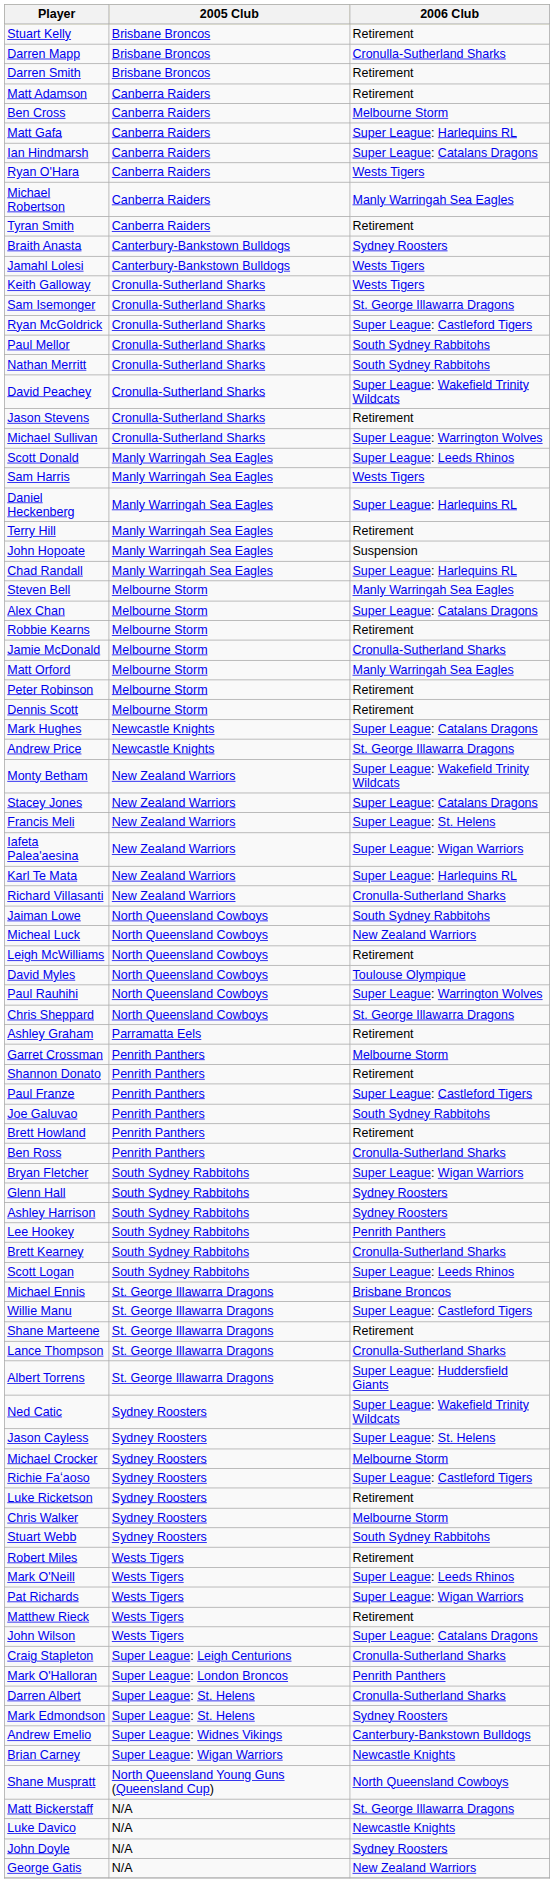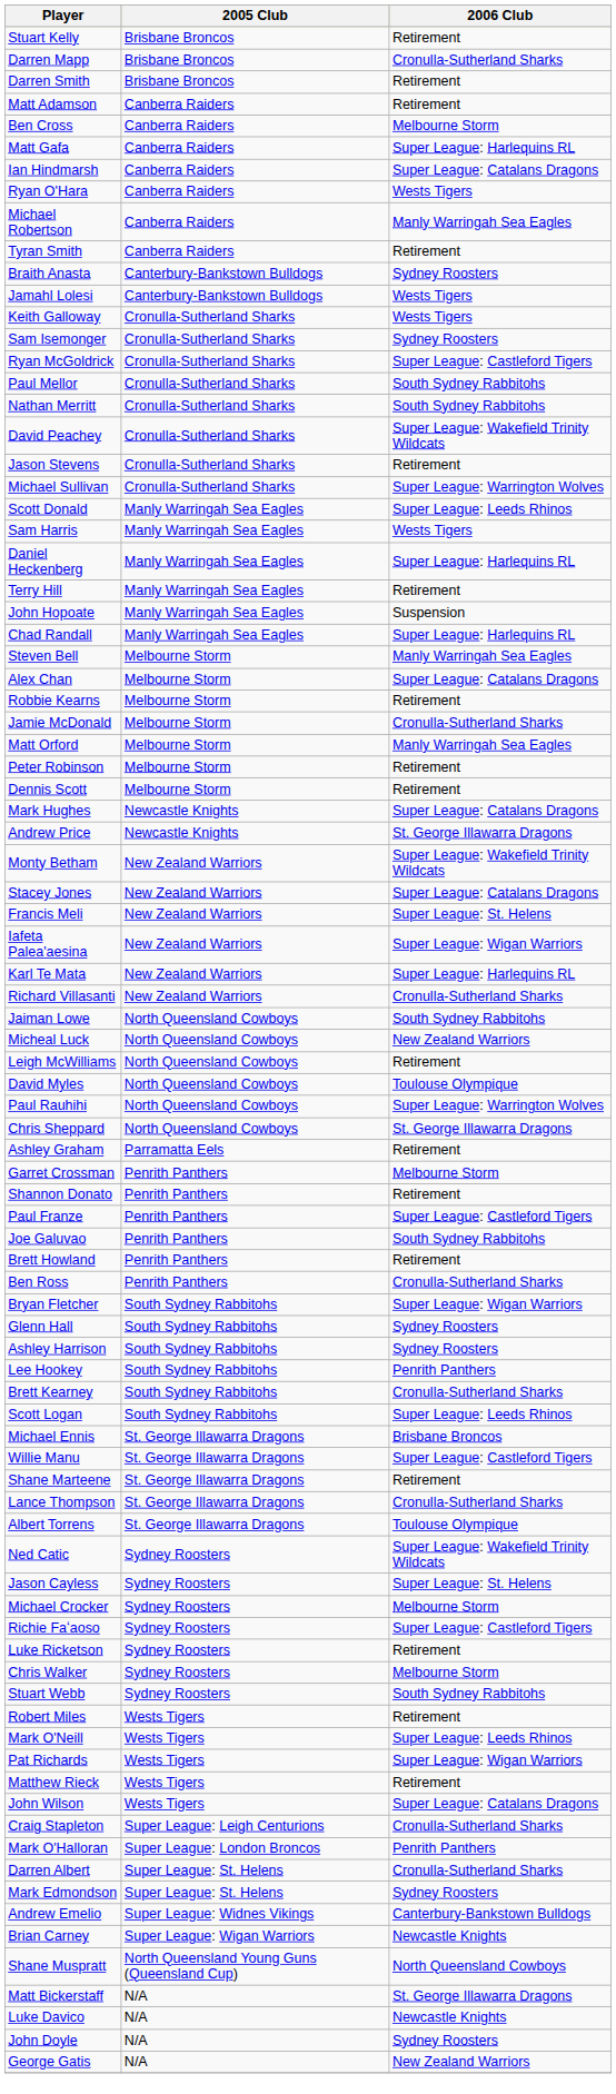 <table class="wikitable sortable" style="width:700px;">
 <tr bgcolor=#bdb76b>
 <th>Player</th>
 <th>2005 Club</th>
 <th>2006 Club</th>
 </tr>
 <tr>
 <td data-sort-value="Kelly, Stuart"><a href='#'>Stuart Kelly</a></td>
 <td> <a href='#'>Brisbane Broncos</a></td>
 <td>Retirement</td>
 </tr>
 <tr>
 <td data-sort-value="Mapp, Darren"><a href='#'>Darren Mapp</a></td>
 <td> <a href='#'>Brisbane Broncos</a></td>
 <td> <a href='#'>Cronulla-Sutherland Sharks</a></td>
 </tr>
 <tr>
 <td data-sort-value="Smith, Darren"><a href='#'>Darren Smith</a></td>
 <td> <a href='#'>Brisbane Broncos</a></td>
 <td>Retirement</td>
 </tr>
 <tr>
 <td data-sort-value="Adamson, Matt"><a href='#'>Matt Adamson</a></td>
 <td> <a href='#'>Canberra Raiders</a></td>
 <td>Retirement</td>
 </tr>
 <tr>
 <td data-sort-value="Cross, Ben"><a href='#'>Ben Cross</a></td>
 <td> <a href='#'>Canberra Raiders</a></td>
 <td> <a href='#'>Melbourne Storm</a></td>
 </tr>
 <tr>
 <td data-sort-value="Gafa, Matt"><a href='#'>Matt Gafa</a></td>
 <td> <a href='#'>Canberra Raiders</a></td>
 <td> <a href='#'>Super League</a>: <a href='#'>Harlequins RL</a></td>
 </tr>
 <tr>
 <td data-sort-value="Hindmarsh, Ian"><a href='#'>Ian Hindmarsh</a></td>
 <td> <a href='#'>Canberra Raiders</a></td>
 <td> <a href='#'>Super League</a>: <a href='#'>Catalans Dragons</a></td>
 </tr>
 <tr>
 <td data-sort-value="O'Hara, Ryan"><a href='#'>Ryan O'Hara</a></td>
 <td> <a href='#'>Canberra Raiders</a></td>
 <td> <a href='#'>Wests Tigers</a></td>
 </tr>
 <tr>
 <td data-sort-value="Robertson, Michael"><a href='#'>Michael Robertson</a></td>
 <td> <a href='#'>Canberra Raiders</a></td>
 <td> <a href='#'>Manly Warringah Sea Eagles</a></td>
 </tr>
 <tr>
 <td data-sort-value="Smith, Tyran"><a href='#'>Tyran Smith</a></td>
 <td> <a href='#'>Canberra Raiders</a></td>
 <td>Retirement</td>
 </tr>
 <tr>
 <td data-sort-value="Anasta, Braith"><a href='#'>Braith Anasta</a></td>
 <td> <a href='#'>Canterbury-Bankstown Bulldogs</a></td>
 <td> <a href='#'>Sydney Roosters</a></td>
 </tr>
 <tr>
 <td data-sort-value="Lolesi, Jamahl"><a href='#'>Jamahl Lolesi</a></td>
 <td> <a href='#'>Canterbury-Bankstown Bulldogs</a></td>
 <td> <a href='#'>Wests Tigers</a></td>
 </tr>
 <tr>
 <td data-sort-value="Galloway, Keith"><a href='#'>Keith Galloway</a></td>
 <td> <a href='#'>Cronulla-Sutherland Sharks</a></td>
 <td> <a href='#'>Wests Tigers</a></td>
 </tr>
 <tr>
 <td data-sort-value="Isemonger, Sam"><a href='#'>Sam Isemonger</a></td>
 <td> <a href='#'>Cronulla-Sutherland Sharks</a></td>
-<td> <a href='#'>St. George Illawarra Dragons</a></td>
+<td> <a href='#'>Sydney Roosters</a></td>
 </tr>
 <tr>
 <td data-sort-value="McGoldrick, Ryan"><a href='#'>Ryan McGoldrick</a></td>
 <td> <a href='#'>Cronulla-Sutherland Sharks</a></td>
 <td> <a href='#'>Super League</a>: <a href='#'>Castleford Tigers</a></td>
 </tr>
 <tr>
 <td data-sort-value="Mellor, Paul"><a href='#'>Paul Mellor</a></td>
 <td> <a href='#'>Cronulla-Sutherland Sharks</a></td>
 <td> <a href='#'>South Sydney Rabbitohs</a></td>
 </tr>
 <tr>
 <td data-sort-value="Merritt, Nathan"><a href='#'>Nathan Merritt</a></td>
 <td> <a href='#'>Cronulla-Sutherland Sharks</a></td>
 <td> <a href='#'>South Sydney Rabbitohs</a></td>
 </tr>
 <tr>
 <td data-sort-value="Peachey, David"><a href='#'>David Peachey</a></td>
 <td> <a href='#'>Cronulla-Sutherland Sharks</a></td>
 <td> <a href='#'>Super League</a>: <a href='#'>Wakefield Trinity Wildcats</a></td>
 </tr>
 <tr>
 <td data-sort-value="Stevens, Jason"><a href='#'>Jason Stevens</a></td>
 <td> <a href='#'>Cronulla-Sutherland Sharks</a></td>
 <td>Retirement</td>
 </tr>
 <tr>
 <td data-sort-value="Sullivan, Michael"><a href='#'>Michael Sullivan</a></td>
 <td> <a href='#'>Cronulla-Sutherland Sharks</a></td>
 <td> <a href='#'>Super League</a>: <a href='#'>Warrington Wolves</a></td>
 </tr>
 <tr>
 <td data-sort-value="Donald, Scott"><a href='#'>Scott Donald</a></td>
 <td> <a href='#'>Manly Warringah Sea Eagles</a></td>
 <td> <a href='#'>Super League</a>: <a href='#'>Leeds Rhinos</a></td>
 </tr>
 <tr>
 <td data-sort-value="Harris, Sam"><a href='#'>Sam Harris</a></td>
 <td> <a href='#'>Manly Warringah Sea Eagles</a></td>
 <td> <a href='#'>Wests Tigers</a></td>
 </tr>
 <tr>
 <td data-sort-value="Heckenberg, Daniel"><a href='#'>Daniel Heckenberg</a></td>
 <td> <a href='#'>Manly Warringah Sea Eagles</a></td>
 <td> <a href='#'>Super League</a>: <a href='#'>Harlequins RL</a></td>
 </tr>
 <tr>
 <td data-sort-value="Hill, Terry"><a href='#'>Terry Hill</a></td>
 <td> <a href='#'>Manly Warringah Sea Eagles</a></td>
 <td>Retirement</td>
 </tr>
 <tr>
 <td data-sort-value="Hopoate, John"><a href='#'>John Hopoate</a></td>
 <td> <a href='#'>Manly Warringah Sea Eagles</a></td>
 <td>Suspension</td>
 </tr>
 <tr>
 <td data-sort-value="Randall, Chad"><a href='#'>Chad Randall</a></td>
 <td> <a href='#'>Manly Warringah Sea Eagles</a></td>
 <td> <a href='#'>Super League</a>: <a href='#'>Harlequins RL</a></td>
 </tr>
 <tr>
 <td data-sort-value="Bell, Steven"><a href='#'>Steven Bell</a></td>
 <td> <a href='#'>Melbourne Storm</a></td>
 <td> <a href='#'>Manly Warringah Sea Eagles</a></td>
 </tr>
 <tr>
 <td data-sort-value="Chan, Alex"><a href='#'>Alex Chan</a></td>
 <td> <a href='#'>Melbourne Storm</a></td>
 <td> <a href='#'>Super League</a>: <a href='#'>Catalans Dragons</a></td>
 </tr>
 <tr>
 <td data-sort-value="Kearns, Robbie"><a href='#'>Robbie Kearns</a></td>
 <td> <a href='#'>Melbourne Storm</a></td>
 <td>Retirement</td>
 </tr>
 <tr>
 <td data-sort-value="McDonald, Jamie"><a href='#'>Jamie McDonald</a></td>
 <td> <a href='#'>Melbourne Storm</a></td>
 <td> <a href='#'>Cronulla-Sutherland Sharks</a></td>
 </tr>
 <tr>
 <td data-sort-value="Orford, Matt"><a href='#'>Matt Orford</a></td>
 <td> <a href='#'>Melbourne Storm</a></td>
 <td> <a href='#'>Manly Warringah Sea Eagles</a></td>
 </tr>
 <tr>
 <td data-sort-value="Robinson, Peter"><a href='#'>Peter Robinson</a></td>
 <td> <a href='#'>Melbourne Storm</a></td>
 <td>Retirement</td>
 </tr>
 <tr>
 <td data-sort-value="Scott, Dennis"><a href='#'>Dennis Scott</a></td>
 <td> <a href='#'>Melbourne Storm</a></td>
 <td>Retirement</td>
 </tr>
 <tr>
 <td data-sort-value="Hughes, Mark"><a href='#'>Mark Hughes</a></td>
 <td> <a href='#'>Newcastle Knights</a></td>
 <td> <a href='#'>Super League</a>: <a href='#'>Catalans Dragons</a></td>
 </tr>
 <tr>
 <td data-sort-value="Price, Andrew"><a href='#'>Andrew Price</a></td>
 <td> <a href='#'>Newcastle Knights</a></td>
 <td> <a href='#'>St. George Illawarra Dragons</a></td>
 </tr>
 <tr>
 <td data-sort-value="Betham, Monty"><a href='#'>Monty Betham</a></td>
 <td> <a href='#'>New Zealand Warriors</a></td>
 <td> <a href='#'>Super League</a>: <a href='#'>Wakefield Trinity Wildcats</a></td>
 </tr>
 <tr>
 <td data-sort-value="Jones, Stacey"><a href='#'>Stacey Jones</a></td>
 <td> <a href='#'>New Zealand Warriors</a></td>
 <td> <a href='#'>Super League</a>: <a href='#'>Catalans Dragons</a></td>
 </tr>
 <tr>
 <td data-sort-value="Meli, Francis"><a href='#'>Francis Meli</a></td>
 <td> <a href='#'>New Zealand Warriors</a></td>
 <td> <a href='#'>Super League</a>: <a href='#'>St. Helens</a></td>
 </tr>
 <tr>
 <td data-sort-value="Palea'aesina, Iafeta"><a href='#'>Iafeta Palea'aesina</a></td>
 <td> <a href='#'>New Zealand Warriors</a></td>
 <td> <a href='#'>Super League</a>: <a href='#'>Wigan Warriors</a></td>
 </tr>
 <tr>
 <td data-sort-value="Te Mata, Karl"><a href='#'>Karl Te Mata</a></td>
 <td> <a href='#'>New Zealand Warriors</a></td>
 <td> <a href='#'>Super League</a>: <a href='#'>Harlequins RL</a></td>
 </tr>
 <tr>
 <td data-sort-value="Villasanti, Richard"><a href='#'>Richard Villasanti</a></td>
 <td> <a href='#'>New Zealand Warriors</a></td>
 <td> <a href='#'>Cronulla-Sutherland Sharks</a></td>
 </tr>
 <tr>
 <td data-sort-value="Lowe, Jaiman"><a href='#'>Jaiman Lowe</a></td>
 <td> <a href='#'>North Queensland Cowboys</a></td>
 <td> <a href='#'>South Sydney Rabbitohs</a></td>
 </tr>
 <tr>
 <td data-sort-value="Luck, Micheal"><a href='#'>Micheal Luck</a></td>
 <td> <a href='#'>North Queensland Cowboys</a></td>
 <td> <a href='#'>New Zealand Warriors</a></td>
 </tr>
 <tr>
 <td data-sort-value="McWilliams, Leigh"><a href='#'>Leigh McWilliams</a></td>
 <td> <a href='#'>North Queensland Cowboys</a></td>
 <td>Retirement</td>
 </tr>
 <tr>
 <td data-sort-value="Myles, David"><a href='#'>David Myles</a></td>
 <td> <a href='#'>North Queensland Cowboys</a></td>
 <td><a href='#'>Toulouse Olympique</a></td>
 </tr>
 <tr>
 <td data-sort-value="Rauhihi, Paul"><a href='#'>Paul Rauhihi</a></td>
 <td> <a href='#'>North Queensland Cowboys</a></td>
 <td> <a href='#'>Super League</a>: <a href='#'>Warrington Wolves</a></td>
 </tr>
 <tr>
 <td data-sort-value="Sheppard, Chris"><a href='#'>Chris Sheppard</a></td>
 <td> <a href='#'>North Queensland Cowboys</a></td>
 <td> <a href='#'>St. George Illawarra Dragons</a></td>
 </tr>
 <tr>
 <td data-sort-value="Graham, Ashley"><a href='#'>Ashley Graham</a></td>
 <td> <a href='#'>Parramatta Eels</a></td>
 <td>Retirement</td>
 </tr>
 <tr>
 <td data-sort-value="Crossman, Garret"><a href='#'>Garret Crossman</a></td>
 <td> <a href='#'>Penrith Panthers</a></td>
 <td> <a href='#'>Melbourne Storm</a></td>
 </tr>
 <tr>
 <td data-sort-value="Donato, Shannon"><a href='#'>Shannon Donato</a></td>
 <td> <a href='#'>Penrith Panthers</a></td>
 <td>Retirement</td>
 </tr>
 <tr>
 <td data-sort-value="Franze, Paul"><a href='#'>Paul Franze</a></td>
 <td> <a href='#'>Penrith Panthers</a></td>
 <td> <a href='#'>Super League</a>: <a href='#'>Castleford Tigers</a></td>
 </tr>
 <tr>
 <td data-sort-value="Galuvao, Joe"><a href='#'>Joe Galuvao</a></td>
 <td> <a href='#'>Penrith Panthers</a></td>
 <td> <a href='#'>South Sydney Rabbitohs</a></td>
 </tr>
 <tr>
 <td data-sort-value="Howland, Brett"><a href='#'>Brett Howland</a></td>
 <td> <a href='#'>Penrith Panthers</a></td>
 <td>Retirement</td>
 </tr>
 <tr>
 <td data-sort-value="Ross, Ben"><a href='#'>Ben Ross</a></td>
 <td> <a href='#'>Penrith Panthers</a></td>
 <td> <a href='#'>Cronulla-Sutherland Sharks</a></td>
 </tr>
 <tr>
 <td data-sort-value="Fletcher, Bryan"><a href='#'>Bryan Fletcher</a></td>
 <td> <a href='#'>South Sydney Rabbitohs</a></td>
 <td> <a href='#'>Super League</a>: <a href='#'>Wigan Warriors</a></td>
 </tr>
 <tr>
 <td data-sort-value="Hall, Glenn"><a href='#'>Glenn Hall</a></td>
 <td> <a href='#'>South Sydney Rabbitohs</a></td>
 <td> <a href='#'>Sydney Roosters</a></td>
 </tr>
 <tr>
 <td data-sort-value="Harrison, Ashley"><a href='#'>Ashley Harrison</a></td>
 <td> <a href='#'>South Sydney Rabbitohs</a></td>
 <td> <a href='#'>Sydney Roosters</a></td>
 </tr>
 <tr>
 <td data-sort-value="Hookey, Lee"><a href='#'>Lee Hookey</a></td>
 <td> <a href='#'>South Sydney Rabbitohs</a></td>
 <td> <a href='#'>Penrith Panthers</a></td>
 </tr>
 <tr>
 <td data-sort-value="Kearney, Brett"><a href='#'>Brett Kearney</a></td>
 <td> <a href='#'>South Sydney Rabbitohs</a></td>
 <td> <a href='#'>Cronulla-Sutherland Sharks</a></td>
 </tr>
 <tr>
 <td data-sort-value="Logan, Scott"><a href='#'>Scott Logan</a></td>
 <td> <a href='#'>South Sydney Rabbitohs</a></td>
 <td> <a href='#'>Super League</a>: <a href='#'>Leeds Rhinos</a></td>
 </tr>
 <tr>
 <td data-sort-value="Ennis, Michael"><a href='#'>Michael Ennis</a></td>
 <td> <a href='#'>St. George Illawarra Dragons</a></td>
 <td> <a href='#'>Brisbane Broncos</a></td>
 </tr>
 <tr>
 <td data-sort-value="Manu, Willie"><a href='#'>Willie Manu</a></td>
 <td> <a href='#'>St. George Illawarra Dragons</a></td>
 <td> <a href='#'>Super League</a>: <a href='#'>Castleford Tigers</a></td>
 </tr>
 <tr>
 <td data-sort-value="Marteene, Shane"><a href='#'>Shane Marteene</a></td>
 <td> <a href='#'>St. George Illawarra Dragons</a></td>
 <td>Retirement</td>
 </tr>
 <tr>
 <td data-sort-value="Thompson, Lance"><a href='#'>Lance Thompson</a></td>
 <td> <a href='#'>St. George Illawarra Dragons</a></td>
 <td> <a href='#'>Cronulla-Sutherland Sharks</a></td>
 </tr>
 <tr>
 <td data-sort-value="Torrens, Albert"><a href='#'>Albert Torrens</a></td>
 <td> <a href='#'>St. George Illawarra Dragons</a></td>
-<td> <a href='#'>Super League</a>: <a href='#'>Huddersfield Giants</a></td>
+<td><a href='#'>Toulouse Olympique</a></td>
 </tr>
 <tr>
 <td data-sort-value="Catic, Ned"><a href='#'>Ned Catic</a></td>
 <td> <a href='#'>Sydney Roosters</a></td>
 <td> <a href='#'>Super League</a>: <a href='#'>Wakefield Trinity Wildcats</a></td>
 </tr>
 <tr>
 <td data-sort-value="Cayless, Jason"><a href='#'>Jason Cayless</a></td>
 <td> <a href='#'>Sydney Roosters</a></td>
 <td> <a href='#'>Super League</a>: <a href='#'>St. Helens</a></td>
 </tr>
 <tr>
 <td data-sort-value="Crocker, Michael"><a href='#'>Michael Crocker</a></td>
 <td> <a href='#'>Sydney Roosters</a></td>
 <td> <a href='#'>Melbourne Storm</a></td>
 </tr>
 <tr>
 <td data-sort-value="Faʻaoso, Richie"><a href='#'>Richie Faʻaoso</a></td>
 <td> <a href='#'>Sydney Roosters</a></td>
 <td> <a href='#'>Super League</a>: <a href='#'>Castleford Tigers</a></td>
 </tr>
 <tr>
 <td data-sort-value="Ricketson, Luke"><a href='#'>Luke Ricketson</a></td>
 <td> <a href='#'>Sydney Roosters</a></td>
 <td>Retirement</td>
 </tr>
 <tr>
 <td data-sort-value="Walker, Chris"><a href='#'>Chris Walker</a></td>
 <td> <a href='#'>Sydney Roosters</a></td>
 <td> <a href='#'>Melbourne Storm</a></td>
 </tr>
 <tr>
 <td data-sort-value="Webb, Stuart"><a href='#'>Stuart Webb</a></td>
 <td> <a href='#'>Sydney Roosters</a></td>
 <td> <a href='#'>South Sydney Rabbitohs</a></td>
 </tr>
 <tr>
 <td data-sort-value="Miles, Robert"><a href='#'>Robert Miles</a></td>
 <td> <a href='#'>Wests Tigers</a></td>
 <td>Retirement</td>
 </tr>
 <tr>
 <td data-sort-value="O'Neill, Mark"><a href='#'>Mark O'Neill</a></td>
 <td> <a href='#'>Wests Tigers</a></td>
 <td> <a href='#'>Super League</a>: <a href='#'>Leeds Rhinos</a></td>
 </tr>
 <tr>
 <td data-sort-value="Richards, Pat"><a href='#'>Pat Richards</a></td>
 <td> <a href='#'>Wests Tigers</a></td>
 <td> <a href='#'>Super League</a>: <a href='#'>Wigan Warriors</a></td>
 </tr>
 <tr>
 <td data-sort-value="Rieck, Matthew"><a href='#'>Matthew Rieck</a></td>
 <td> <a href='#'>Wests Tigers</a></td>
 <td>Retirement</td>
 </tr>
 <tr>
 <td data-sort-value="Wilson, John"><a href='#'>John Wilson</a></td>
 <td> <a href='#'>Wests Tigers</a></td>
 <td> <a href='#'>Super League</a>: <a href='#'>Catalans Dragons</a></td>
 </tr>
 <tr>
 <td data-sort-value="Stapleton, Craig"><a href='#'>Craig Stapleton</a></td>
 <td> <a href='#'>Super League</a>: <a href='#'>Leigh Centurions</a></td>
 <td> <a href='#'>Cronulla-Sutherland Sharks</a></td>
 </tr>
 <tr>
 <td data-sort-value="O'Halloran, Mark"><a href='#'>Mark O'Halloran</a></td>
 <td> <a href='#'>Super League</a>: <a href='#'>London Broncos</a></td>
 <td> <a href='#'>Penrith Panthers</a></td>
 </tr>
 <tr>
 <td data-sort-value="Albert, Darren"><a href='#'>Darren Albert</a></td>
 <td> <a href='#'>Super League</a>: <a href='#'>St. Helens</a></td>
 <td> <a href='#'>Cronulla-Sutherland Sharks</a></td>
 </tr>
 <tr>
 <td data-sort-value="Edmondson, Mark"><a href='#'>Mark Edmondson</a></td>
 <td> <a href='#'>Super League</a>: <a href='#'>St. Helens</a></td>
 <td> <a href='#'>Sydney Roosters</a></td>
 </tr>
 <tr>
 <td data-sort-value="Emelio, Andrew"><a href='#'>Andrew Emelio</a></td>
 <td> <a href='#'>Super League</a>: <a href='#'>Widnes Vikings</a></td>
 <td> <a href='#'>Canterbury-Bankstown Bulldogs</a></td>
 </tr>
 <tr>
 <td data-sort-value="Carney, Brian"><a href='#'>Brian Carney</a></td>
 <td> <a href='#'>Super League</a>: <a href='#'>Wigan Warriors</a></td>
 <td> <a href='#'>Newcastle Knights</a></td>
 </tr>
 <tr>
 <td data-sort-value="Muspratt, Shane"><a href='#'>Shane Muspratt</a></td>
 <td><a href='#'>North Queensland Young Guns</a> (<a href='#'>Queensland Cup</a>)</td>
 <td> <a href='#'>North Queensland Cowboys</a></td>
 </tr>
 <tr>
 <td data-sort-value="Bickerstaff, Matt"><a href='#'>Matt Bickerstaff</a></td>
 <td>N/A</td>
 <td> <a href='#'>St. George Illawarra Dragons</a></td>
 </tr>
 <tr>
 <td data-sort-value="Davico, Luke"><a href='#'>Luke Davico</a></td>
 <td>N/A</td>
 <td> <a href='#'>Newcastle Knights</a></td>
 </tr>
 <tr>
 <td data-sort-value="Doyle, John"><a href='#'>John Doyle</a></td>
 <td>N/A</td>
 <td> <a href='#'>Sydney Roosters</a></td>
 </tr>
 <tr>
 <td data-sort-value="Gatis, George"><a href='#'>George Gatis</a></td>
 <td>N/A</td>
 <td> <a href='#'>New Zealand Warriors</a></td>
 </tr>
 <tr>
 </tr>
 </table>
